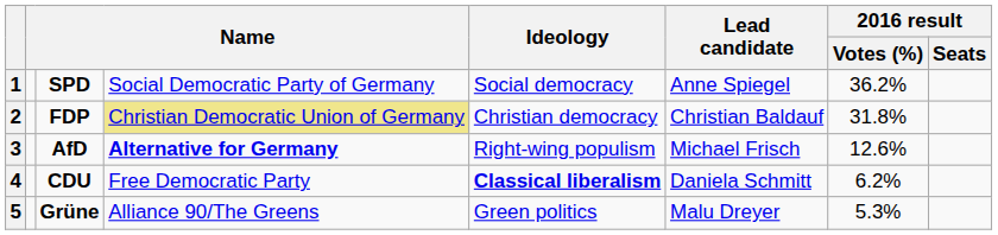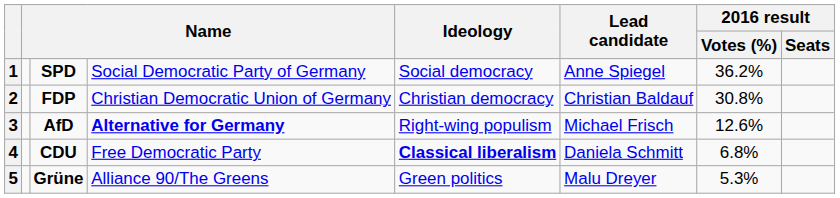 <table class="wikitable">
 <tr>
 <th rowspan=2></th>
 <th rowspan=2 colspan=3>Name</th>
 <th rowspan=2>Ideology</th>
 <th rowspan=2>Lead<br>candidate</th>
 <th colspan=2>2016 result</th>
 </tr>
 <tr>
 <th>Votes (%)</th>
 <th>Seats</th>
 </tr>
 <tr>
 <th>1</th>
 <td bgcolor=></td>
 <td align=center><strong>SPD</strong></td>
 <td><a href='#'>Social Democratic Party of Germany</a><br></td>
 <td><a href='#'>Social democracy</a></td>
 <td><a href='#'>Anne Spiegel</a></td>
 <td align=center>36.2%</td>
 <td></td>
 </tr>
 <tr>
 <th>2</th>
 <td bgcolor=></td>
 <td align=center><strong>FDP</strong></td>
-<td style="background: khaki;"><a href='#'>Christian Democratic Union of Germany</a><br></td>
+<td><a href='#'>Christian Democratic Union of Germany</a><br></td>
 <td><a href='#'>Christian democracy</a></td>
 <td><a href='#'>Christian Baldauf</a></td>
-<td align=center>31.8%</td>
+<td align=center>30.8%</td>
 <td></td>
 </tr>
 <tr>
 <th>3</th>
 <td bgcolor=></td>
 <td align=center><strong>AfD</strong></td>
 <td><strong><a href='#'>Alternative for Germany</a><br></strong></td>
 <td><a href='#'>Right-wing populism</a></td>
 <td><a href='#'>Michael Frisch</a></td>
 <td align=center>12.6%</td>
 <td></td>
 </tr>
 <tr>
 <th>4</th>
 <td bgcolor=></td>
 <td align=center><strong>CDU</strong></td>
 <td><a href='#'>Free Democratic Party</a><br></td>
 <td><strong><a href='#'>Classical liberalism</a></strong></td>
 <td><a href='#'>Daniela Schmitt</a></td>
-<td align=center>6.2%</td>
+<td align=center>6.8%</td>
 <td></td>
 </tr>
 <tr>
 <th>5</th>
 <td bgcolor=></td>
 <td align=center><strong>Grüne</strong></td>
 <td><a href='#'>Alliance 90/The Greens</a><br></td>
 <td><a href='#'>Green politics</a></td>
 <td><a href='#'>Malu Dreyer</a></td>
 <td align=center>5.3%</td>
 <td></td>
 </tr>
 </table>
